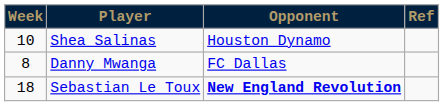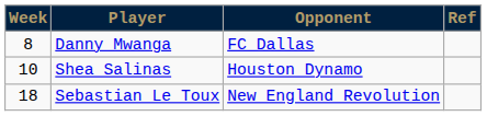 <table class=wikitable>
 <tr>
 <th style="background:#002040; color:#B19B69; text-align:center;">Week</th>
 <th style="background:#002040; color:#B19B69; text-align:center;">Player</th>
 <th style="background:#002040; color:#B19B69; text-align:center;">Opponent</th>
 <th style="background:#002040; color:#B19B69; text-align:center;">Ref</th>
 </tr>
 <tr>
+<td align=center>8</td>
+<td> <a href='#'>Danny Mwanga</a></td>
+<td><a href='#'>FC Dallas</a></td>
+<td></td>
+</tr>
+<tr>
 <td align=center>10</td>
 <td> <a href='#'>Shea Salinas</a></td>
 <td><a href='#'>Houston Dynamo</a></td>
 <td></td>
 </tr>
 <tr>
-<td align=center>8</td>
-<td> <a href='#'>Danny Mwanga</a></td>
-<td><a href='#'>FC Dallas</a></td>
-<td></td>
-</tr>
-<tr>
 <td align=center>18</td>
 <td> <a href='#'>Sebastian Le Toux</a></td>
-<td><strong><a href='#'>New England Revolution</a></strong></td>
+<td><a href='#'>New England Revolution</a></td>
 <td></td>
 </tr>
 </table>
